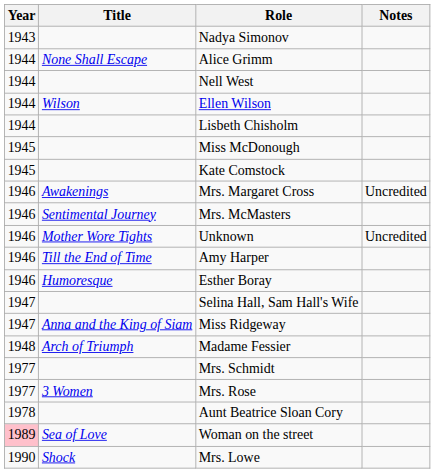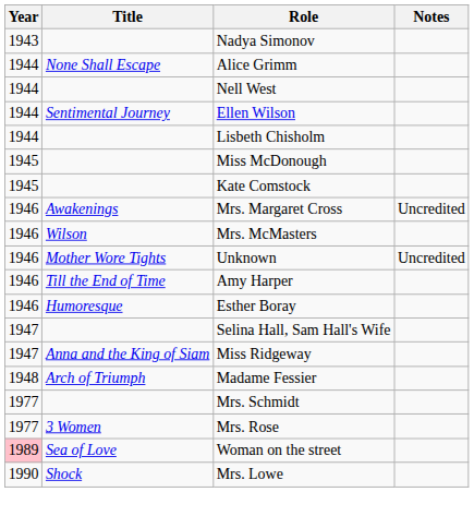 <table class="wikitable sortable">
 <tr>
 <th>Year</th>
 <th>Title</th>
 <th>Role</th>
 <th class="unsortable">Notes</th>
 </tr>
 <tr>
 <td>1943</td>
 <td><em></em></td>
 <td>Nadya Simonov</td>
 <td></td>
 </tr>
 <tr>
 <td>1944</td>
 <td><em><a href='#'>None Shall Escape</a></em></td>
 <td>Alice Grimm</td>
 <td></td>
 </tr>
 <tr>
 <td>1944</td>
 <td><em></em></td>
 <td>Nell West</td>
 <td></td>
 </tr>
 <tr>
 <td>1944</td>
-<td><em><a href='#'>Wilson</a></em></td>
+<td><em><a href='#'>Sentimental Journey</a></em></td>
 <td><a href='#'>Ellen Wilson</a></td>
 <td></td>
 </tr>
 <tr>
 <td>1944</td>
 <td><em></em></td>
 <td>Lisbeth Chisholm</td>
 <td></td>
 </tr>
 <tr>
 <td>1945</td>
 <td><em></em></td>
 <td>Miss McDonough</td>
 <td></td>
 </tr>
 <tr>
 <td>1945</td>
 <td><em></em></td>
 <td>Kate Comstock</td>
 <td></td>
 </tr>
 <tr>
 <td>1946</td>
 <td><em><a href='#'>Awakenings</a></em></td>
 <td>Mrs. Margaret Cross</td>
 <td>Uncredited</td>
 </tr>
 <tr>
 <td>1946</td>
-<td><em><a href='#'>Sentimental Journey</a></em></td>
+<td><em><a href='#'>Wilson</a></em></td>
 <td>Mrs. McMasters</td>
 <td></td>
 </tr>
 <tr>
 <td>1946</td>
 <td><em><a href='#'>Mother Wore Tights</a></em></td>
 <td>Unknown</td>
 <td>Uncredited</td>
 </tr>
 <tr>
 <td>1946</td>
 <td><em><a href='#'>Till the End of Time</a></em></td>
 <td>Amy Harper</td>
 <td></td>
 </tr>
 <tr>
 <td>1946</td>
 <td><em><a href='#'>Humoresque</a></em></td>
 <td>Esther Boray</td>
 <td></td>
 </tr>
 <tr>
 <td>1947</td>
 <td><em></em></td>
 <td>Selina Hall, Sam Hall's Wife</td>
 <td></td>
 </tr>
 <tr>
 <td>1947</td>
 <td><em><a href='#'>Anna and the King of Siam</a></em></td>
 <td>Miss Ridgeway</td>
 <td></td>
 </tr>
 <tr>
 <td>1948</td>
 <td><em><a href='#'>Arch of Triumph</a></em></td>
 <td>Madame Fessier</td>
 <td></td>
 </tr>
 <tr>
 <td>1977</td>
 <td><em></em></td>
 <td>Mrs. Schmidt</td>
 <td></td>
 </tr>
 <tr>
 <td>1977</td>
 <td><em><a href='#'>3 Women</a></em></td>
 <td>Mrs. Rose</td>
 <td></td>
 </tr>
 <tr>
-<td>1978</td>
-<td><em></em></td>
-<td>Aunt Beatrice Sloan Cory</td>
-<td></td>
-</tr>
-<tr>
 <td style="background: pink;">1989</td>
 <td><em><a href='#'>Sea of Love</a></em></td>
 <td>Woman on the street</td>
 <td></td>
 </tr>
 <tr>
 <td>1990</td>
 <td><em><a href='#'>Shock</a></em></td>
 <td>Mrs. Lowe</td>
 <td></td>
 </tr>
 </table>
